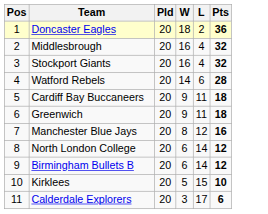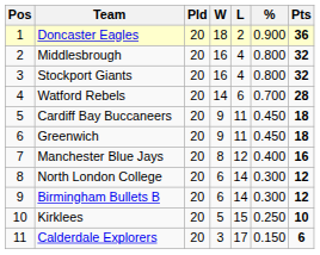 <table class="wikitable" style="text-align: center;">
 <tr>
 <th>Pos</th>
 <th scope="col" style="width: 180px;">Team</th>
 <th>Pld</th>
 <th>W</th>
 <th>L</th>
+<th>%</th>
 <th>Pts</th>
 </tr>
 <tr style="background: #ffffcc;">
 <td>1</td>
 <td style="text-align:left;"><a href='#'>Doncaster Eagles</a></td>
 <td>20</td>
 <td>18</td>
 <td>2</td>
+<td>0.900</td>
 <td><strong>36</strong></td>
 </tr>
 <tr style="background: ;">
 <td>2</td>
 <td style="text-align:left;">Middlesbrough</td>
 <td>20</td>
 <td>16</td>
 <td>4</td>
+<td>0.800</td>
 <td><strong>32</strong></td>
 </tr>
 <tr style="background: ;">
 <td>3</td>
 <td style="text-align:left;">Stockport Giants</td>
 <td>20</td>
 <td>16</td>
 <td>4</td>
+<td>0.800</td>
 <td><strong>32</strong></td>
 </tr>
 <tr style="background: ;">
 <td>4</td>
 <td style="text-align:left;">Watford Rebels</td>
 <td>20</td>
 <td>14</td>
 <td>6</td>
+<td>0.700</td>
 <td><strong>28</strong></td>
 </tr>
 <tr style="background: ;">
 <td>5</td>
 <td style="text-align:left;">Cardiff Bay Buccaneers</td>
 <td>20</td>
 <td>9</td>
 <td>11</td>
+<td>0.450</td>
 <td><strong>18</strong></td>
 </tr>
 <tr style="background: ;">
 <td>6</td>
 <td style="text-align:left;">Greenwich</td>
 <td>20</td>
 <td>9</td>
 <td>11</td>
+<td>0.450</td>
 <td><strong>18</strong></td>
 </tr>
 <tr style="background: ;">
 <td>7</td>
 <td style="text-align:left;">Manchester Blue Jays</td>
 <td>20</td>
 <td>8</td>
 <td>12</td>
+<td>0.400</td>
 <td><strong>16</strong></td>
 </tr>
 <tr style="background: ;">
 <td>8</td>
 <td style="text-align:left;">North London College</td>
 <td>20</td>
 <td>6</td>
 <td>14</td>
+<td>0.300</td>
 <td><strong>12</strong></td>
 </tr>
 <tr style="background: ;">
 <td>9</td>
 <td style="text-align:left;"><a href='#'>Birmingham Bullets B</a></td>
 <td>20</td>
 <td>6</td>
 <td>14</td>
+<td>0.300</td>
 <td><strong>12</strong></td>
 </tr>
 <tr style="background: ;">
 <td>10</td>
 <td style="text-align:left;">Kirklees</td>
 <td>20</td>
 <td>5</td>
 <td>15</td>
+<td>0.250</td>
 <td><strong>10</strong></td>
 </tr>
 <tr style="background: ;">
 <td>11</td>
 <td style="text-align:left;"><a href='#'>Calderdale Explorers</a></td>
 <td>20</td>
 <td>3</td>
 <td>17</td>
+<td>0.150</td>
 <td><strong>6</strong></td>
 </tr>
 </table>
